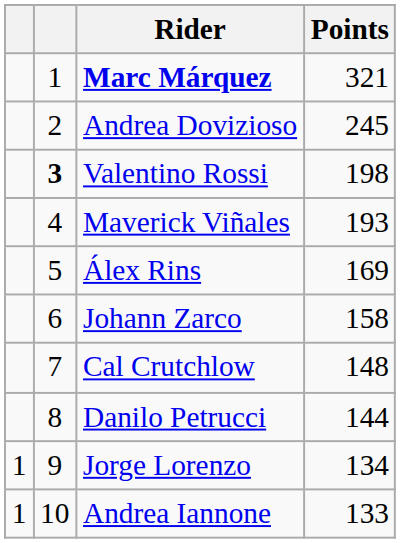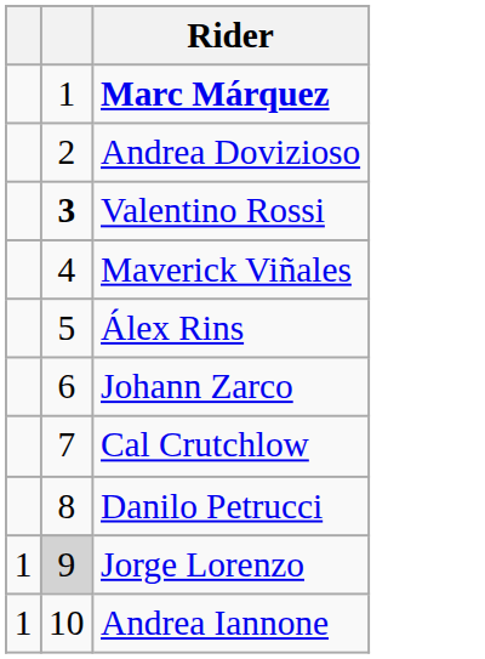 <table class="wikitable" style="font-size: 95%;">
 <tr>
 <th></th>
 <th></th>
 <th>Rider</th>
-<th>Points</th>
 </tr>
 <tr>
 <td align="left"></td>
 <td align=center>1</td>
 <td> <strong><a href='#'>Marc Márquez</a></strong></td>
-<td align=right>321</td>
 </tr>
 <tr>
 <td align="left"></td>
 <td align=center>2</td>
 <td> <a href='#'>Andrea Dovizioso</a></td>
-<td align=right>245</td>
 </tr>
 <tr>
 <td align="left"></td>
 <td align=center><strong>3</strong></td>
 <td> <a href='#'>Valentino Rossi</a></td>
-<td align=right>198</td>
 </tr>
 <tr>
 <td align="left"></td>
 <td align=center>4</td>
 <td> <a href='#'>Maverick Viñales</a></td>
-<td align=right>193</td>
 </tr>
 <tr>
 <td align="left"></td>
 <td align=center>5</td>
 <td> <a href='#'>Álex Rins</a></td>
-<td align=right>169</td>
 </tr>
 <tr>
 <td align="left"></td>
 <td align=center>6</td>
 <td> <a href='#'>Johann Zarco</a></td>
-<td align=right>158</td>
 </tr>
 <tr>
 <td align="left"></td>
 <td align=center>7</td>
 <td> <a href='#'>Cal Crutchlow</a></td>
-<td align=right>148</td>
 </tr>
 <tr>
 <td align="left"></td>
 <td align=center>8</td>
 <td> <a href='#'>Danilo Petrucci</a></td>
-<td align=right>144</td>
 </tr>
 <tr>
 <td align="left"> 1</td>
-<td align=center>9</td>
+<td align=center style="background: lightgrey;">9</td>
 <td> <a href='#'>Jorge Lorenzo</a></td>
-<td align=right>134</td>
 </tr>
 <tr>
 <td align="left"> 1</td>
 <td align=center>10</td>
 <td> <a href='#'>Andrea Iannone</a></td>
-<td align=right>133</td>
 </tr>
 </table>
